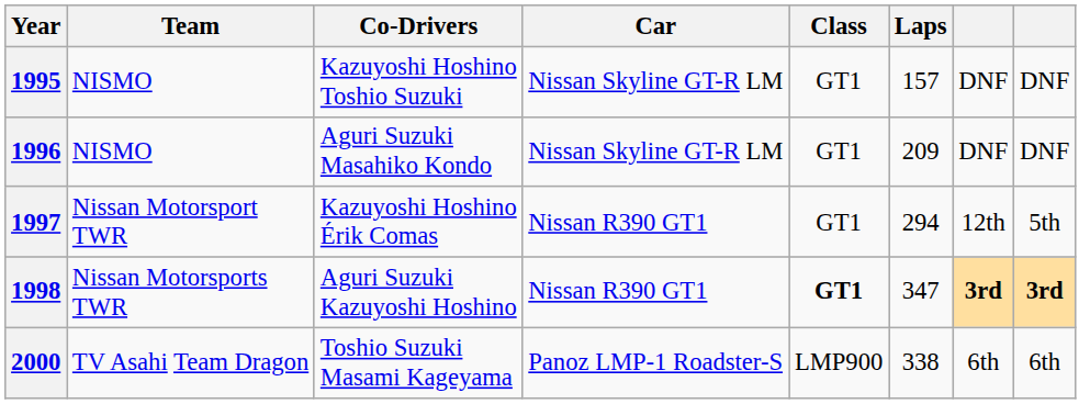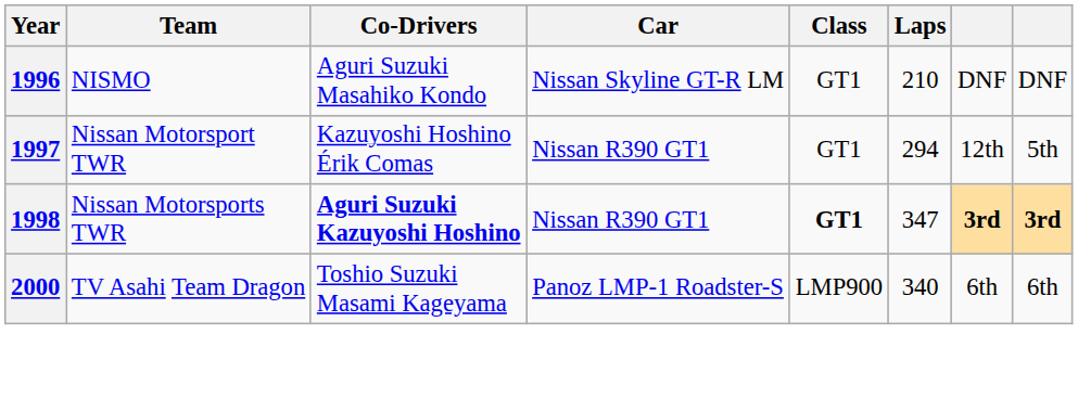 <table class="wikitable" style="text-align:center; font-size:90%">
 <tr>
 <th>Year</th>
 <th>Team</th>
 <th>Co-Drivers</th>
 <th>Car</th>
 <th>Class</th>
 <th>Laps</th>
 <th></th>
 <th></th>
 </tr>
 <tr>
-<th><a href='#'>1995</a></th>
-<td align="left"> <a href='#'>NISMO</a></td>
-<td align="left"> <a href='#'>Kazuyoshi Hoshino</a><br> <a href='#'>Toshio Suzuki</a></td>
-<td align="left"><a href='#'>Nissan Skyline GT-R</a> LM</td>
-<td>GT1</td>
-<td>157</td>
-<td>DNF</td>
-<td>DNF</td>
-</tr>
-<tr>
 <th><a href='#'>1996</a></th>
 <td align="left"> <a href='#'>NISMO</a></td>
 <td align="left"> <a href='#'>Aguri Suzuki</a><br> <a href='#'>Masahiko Kondo</a></td>
 <td align="left"><a href='#'>Nissan Skyline GT-R</a> LM</td>
 <td>GT1</td>
-<td>209</td>
+<td>210</td>
 <td>DNF</td>
 <td>DNF</td>
 </tr>
 <tr>
 <th><a href='#'>1997</a></th>
 <td align="left"> <a href='#'>Nissan Motorsport</a><br> <a href='#'>TWR</a></td>
 <td align="left"> <a href='#'>Kazuyoshi Hoshino</a><br> <a href='#'>Érik Comas</a></td>
 <td align="left"><a href='#'>Nissan R390 GT1</a></td>
 <td>GT1</td>
 <td>294</td>
 <td>12th</td>
 <td>5th</td>
 </tr>
 <tr>
 <th><a href='#'>1998</a></th>
 <td align="left"> <a href='#'>Nissan Motorsports</a><br> <a href='#'>TWR</a></td>
-<td align="left"> <a href='#'>Aguri Suzuki</a><br> <a href='#'>Kazuyoshi Hoshino</a></td>
+<td align="left"><strong> <a href='#'>Aguri Suzuki</a><br> <a href='#'>Kazuyoshi Hoshino</a></strong></td>
 <td align="left"><a href='#'>Nissan R390 GT1</a></td>
 <td><strong>GT1</strong></td>
 <td>347</td>
 <td style="background:#FFDF9F;"><strong>3rd</strong></td>
 <td style="background:#FFDF9F;"><strong>3rd</strong></td>
 </tr>
 <tr>
 <th><a href='#'>2000</a></th>
 <td align="left"> <a href='#'>TV Asahi</a> <a href='#'>Team Dragon</a></td>
 <td align="left"> <a href='#'>Toshio Suzuki</a><br> <a href='#'>Masami Kageyama</a></td>
 <td align="left"><a href='#'>Panoz LMP-1 Roadster-S</a></td>
 <td>LMP900</td>
-<td>338</td>
+<td>340</td>
 <td>6th</td>
 <td>6th</td>
 </tr>
 </table>
